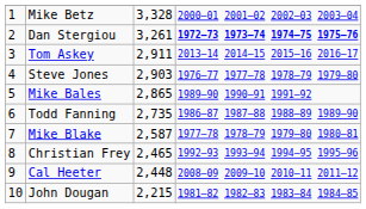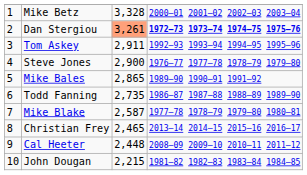 <table class="wikitable">
 <tr>
 </tr>
 <tr>
 <td>1</td>
 <td>Mike Betz</td>
 <td>3,328</td>
 <td style="font-size:80%;"><a href='#'>2000–01</a> <a href='#'>2001–02</a> <a href='#'>2002–03</a> <a href='#'>2003–04</a></td>
 </tr>
 <tr>
 <td>2</td>
 <td>Dan Stergiou</td>
-<td>3,261</td>
+<td style="background: lightsalmon;">3,261</td>
 <td style="font-size:80%;"><strong><a href='#'>1972–73</a> <a href='#'>1973–74</a> <a href='#'>1974–75</a> <a href='#'>1975–76</a></strong></td>
 </tr>
 <tr>
 <td>3</td>
 <td><a href='#'>Tom Askey</a></td>
 <td>2,911</td>
-<td style="font-size:80%;"><a href='#'>2013–14</a> <a href='#'>2014–15</a> <a href='#'>2015–16</a> <a href='#'>2016–17</a></td>
+<td style="font-size:80%;"><a href='#'>1992–93</a> <a href='#'>1993–94</a> <a href='#'>1994–95</a> <a href='#'>1995–96</a></td>
 </tr>
 <tr>
 <td>4</td>
 <td>Steve Jones</td>
-<td>2,903</td>
+<td>2,900</td>
 <td style="font-size:80%;"><a href='#'>1976–77</a> <a href='#'>1977–78</a> <a href='#'>1978–79</a> <a href='#'>1979–80</a></td>
 </tr>
 <tr>
 <td>5</td>
 <td><a href='#'>Mike Bales</a></td>
 <td>2,865</td>
 <td style="font-size:80%;"><a href='#'>1989–90</a> <a href='#'>1990–91</a> <a href='#'>1991–92</a></td>
 </tr>
 <tr>
 <td>6</td>
 <td>Todd Fanning</td>
 <td>2,735</td>
 <td style="font-size:80%;"><a href='#'>1986–87</a> <a href='#'>1987–88</a> <a href='#'>1988–89</a> <a href='#'>1989–90</a></td>
 </tr>
 <tr>
 <td>7</td>
 <td><a href='#'>Mike Blake</a></td>
 <td>2,587</td>
 <td style="font-size:80%;"><a href='#'>1977–78</a> <a href='#'>1978–79</a> <a href='#'>1979–80</a> <a href='#'>1980–81</a></td>
 </tr>
 <tr>
 <td>8</td>
 <td>Christian Frey</td>
 <td>2,465</td>
-<td style="font-size:80%;"><a href='#'>1992–93</a> <a href='#'>1993–94</a> <a href='#'>1994–95</a> <a href='#'>1995–96</a></td>
+<td style="font-size:80%;"><a href='#'>2013–14</a> <a href='#'>2014–15</a> <a href='#'>2015–16</a> <a href='#'>2016–17</a></td>
 </tr>
 <tr>
 <td>9</td>
 <td><a href='#'>Cal Heeter</a></td>
 <td>2,448</td>
 <td style="font-size:80%;"><a href='#'>2008–09</a> <a href='#'>2009–10</a> <a href='#'>2010–11</a> <a href='#'>2011–12</a></td>
 </tr>
 <tr>
 <td>10</td>
 <td>John Dougan</td>
 <td>2,215</td>
 <td style="font-size:80%;"><a href='#'>1981–82</a> <a href='#'>1982–83</a> <a href='#'>1983–84</a> <a href='#'>1984–85</a></td>
 </tr>
 </table>
